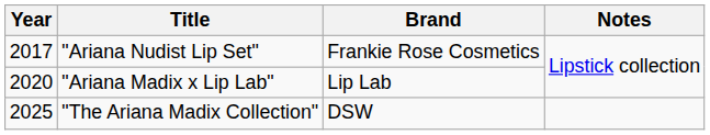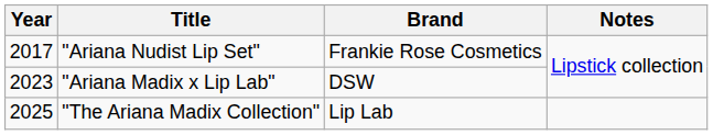 <table class="wikitable">
 <tr>
 <th>Year</th>
 <th>Title</th>
 <th>Brand</th>
 <th>Notes</th>
 </tr>
 <tr>
 <td>2017</td>
 <td>"Ariana Nudist Lip Set"</td>
 <td>Frankie Rose Cosmetics</td>
 <td rowspan="2"><a href='#'>Lipstick</a> collection</td>
 </tr>
 <tr>
-<td>2020</td>
+<td>2023</td>
 <td>"Ariana Madix x Lip Lab"</td>
-<td>Lip Lab</td>
+<td>DSW</td>
 </tr>
 <tr>
 <td>2025</td>
 <td>"The Ariana Madix Collection"</td>
-<td>DSW</td>
+<td>Lip Lab</td>
 </tr>
 </table>
